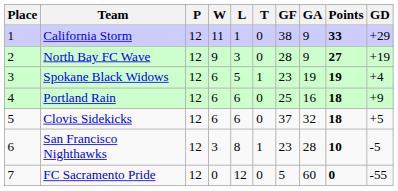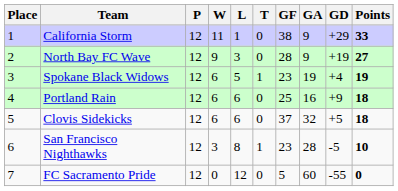 <table class="wikitable">
 <tr>
 <th>Place</th>
 <th width="170">Team</th>
 <th width="20">P</th>
 <th width="20">W</th>
 <th width="20">L</th>
 <th width="20">T</th>
 <th width="20">GF</th>
 <th width="20">GA</th>
+<th width="25">GD</th>
 <th>Points</th>
-<th width="25">GD</th>
 </tr>
 <tr bgcolor=#ccccff>
 <td>1</td>
 <td><a href='#'>California Storm</a></td>
 <td>12</td>
 <td>11</td>
 <td>1</td>
 <td>0</td>
 <td>38</td>
 <td>9</td>
+<td>+29</td>
 <td><strong>33</strong></td>
-<td>+29</td>
 </tr>
 <tr bgcolor=#ccffcc>
 <td>2</td>
 <td><a href='#'>North Bay FC Wave</a></td>
 <td>12</td>
 <td>9</td>
 <td>3</td>
 <td>0</td>
 <td>28</td>
 <td>9</td>
+<td>+19</td>
 <td><strong>27</strong></td>
-<td>+19</td>
 </tr>
 <tr bgcolor=#ccffcc>
 <td>3</td>
 <td><a href='#'>Spokane Black Widows</a></td>
 <td>12</td>
 <td>6</td>
 <td>5</td>
 <td>1</td>
 <td>23</td>
 <td>19</td>
+<td>+4</td>
 <td><strong>19</strong></td>
-<td>+4</td>
 </tr>
 <tr bgcolor=#ccffcc>
 <td>4</td>
 <td><a href='#'>Portland Rain</a></td>
 <td>12</td>
 <td>6</td>
 <td>6</td>
 <td>0</td>
 <td>25</td>
 <td>16</td>
+<td>+9</td>
 <td><strong>18</strong></td>
-<td>+9</td>
 </tr>
 <tr>
 <td>5</td>
 <td><a href='#'>Clovis Sidekicks</a></td>
 <td>12</td>
 <td>6</td>
 <td>6</td>
 <td>0</td>
 <td>37</td>
 <td>32</td>
+<td>+5</td>
 <td><strong>18</strong></td>
-<td>+5</td>
 </tr>
 <tr>
 <td>6</td>
 <td><a href='#'>San Francisco Nighthawks</a></td>
 <td>12</td>
 <td>3</td>
 <td>8</td>
 <td>1</td>
 <td>23</td>
 <td>28</td>
+<td>-5</td>
 <td><strong>10</strong></td>
-<td>-5</td>
 </tr>
 <tr>
 <td>7</td>
 <td><a href='#'>FC Sacramento Pride</a></td>
 <td>12</td>
 <td>0</td>
 <td>12</td>
 <td>0</td>
 <td>5</td>
 <td>60</td>
+<td>-55</td>
 <td><strong>0</strong></td>
-<td>-55</td>
 </tr>
 </table>
